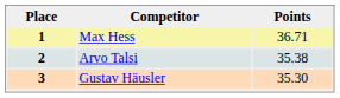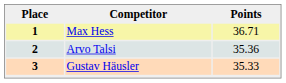 <table style="border-style:solid;border-width:1px;border-color:#808080;background-color:#EFEFEF" cellspacing="2" cellpadding="2" width="380px">
 <tr bgcolor="#EFEFEF">
 <th align=center>Place</th>
 <th align=center>Competitor</th>
 <th align=center>Points</th>
 </tr>
 <tr align="center" valign="top" bgcolor="#F7F6A8">
 <th>1</th>
 <td align="left"> <a href='#'>Max Hess</a></td>
 <td align="center">36.71</td>
 </tr>
 <tr align="center" valign="top" bgcolor="#DCE5E5">
 <th>2</th>
 <td align="left"> <a href='#'>Arvo Talsi</a></td>
-<td align="center">35.38</td>
+<td align="center">35.36</td>
 </tr>
 <tr align="center" valign="top" bgcolor="#FFDAB9">
 <th>3</th>
 <td align="left"> <a href='#'>Gustav Häusler</a></td>
-<td align="center">35.30</td>
+<td align="center">35.33</td>
 </tr>
 <tr align="center" valign="top" bgcolor="#FFFFFF">
 </tr>
 </table>
